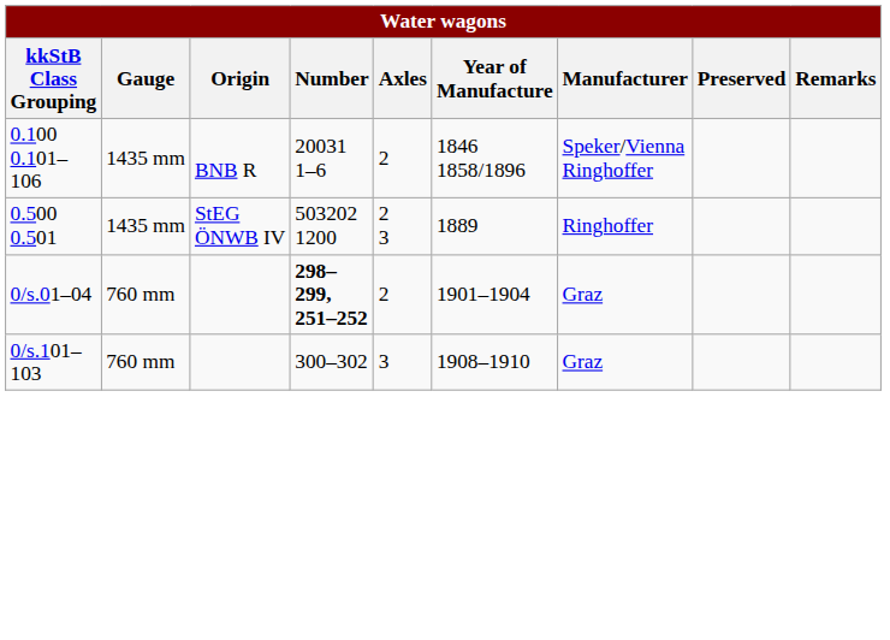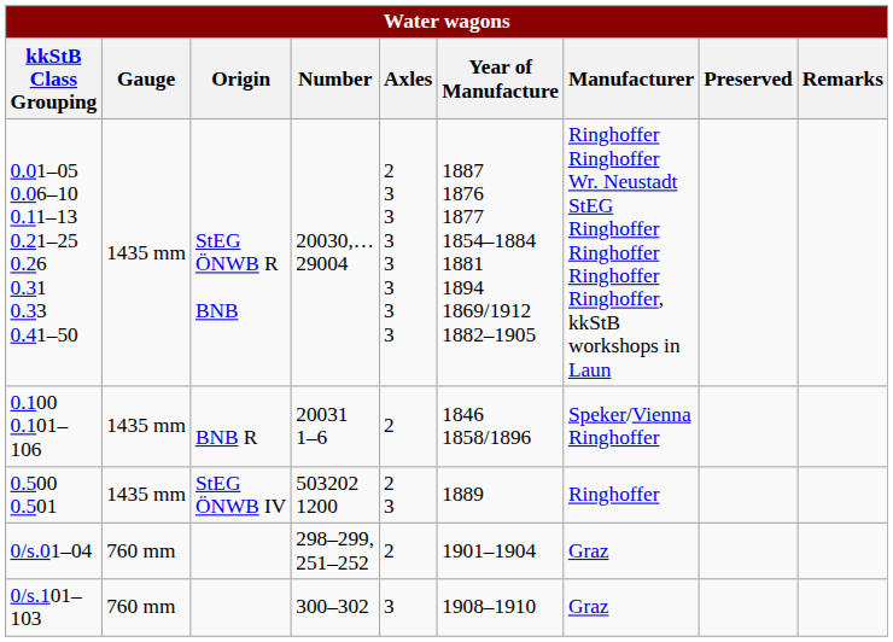 <table class="wikitable" style="width:100%;">
 <tr>
 <th colspan="9" style="color:white; background:darkred;">Water wagons</th>
 </tr>
 <tr>
 <th><a href='#'>kkStB Class</a> Grouping</th>
 <th>Gauge</th>
 <th>Origin</th>
 <th>Number</th>
 <th>Axles</th>
 <th>Year of<br>Manufacture</th>
 <th>Manufacturer</th>
 <th>Preserved</th>
 <th>Remarks</th>
+</tr>
+<tr>
+<td><a href='#'>0.0</a>1–05<br><a href='#'>0.0</a>6–10<br><a href='#'>0.1</a>1–13<br><a href='#'>0.2</a>1–25<br><a href='#'>0.2</a>6<br><a href='#'>0.3</a>1<br><a href='#'>0.3</a>3<br><a href='#'>0.4</a>1–50</td>
+<td>1435 mm</td>
+<td> <br> <br> <br><a href='#'>StEG</a><br><a href='#'>ÖNWB</a> R<br> <br><a href='#'>BNB</a><br> </td>
+<td> <br> <br> <br>20030,…<br>29004<br> <br> <br> </td>
+<td>2<br>3<br>3<br>3<br>3<br>3<br>3<br>3</td>
+<td>1887<br>1876<br>1877<br>1854–1884<br>1881<br>1894<br>1869/1912<br>1882–1905</td>
+<td><a href='#'>Ringhoffer</a><br><a href='#'>Ringhoffer</a><br><a href='#'>Wr. Neustadt</a><br><a href='#'>StEG</a><br><a href='#'>Ringhoffer</a><br><a href='#'>Ringhoffer</a><br><a href='#'>Ringhoffer</a><br><a href='#'>Ringhoffer</a>,  kkStB workshops in <a href='#'>Laun</a></td>
+<td></td>
+<td></td>
 </tr>
 <tr>
 <td><a href='#'>0.1</a>00<br><a href='#'>0.1</a>01–106</td>
 <td>1435 mm</td>
 <td> <br><a href='#'>BNB</a> R</td>
 <td>20031<br>1–6</td>
 <td>2</td>
 <td>1846<br>1858/1896</td>
 <td><a href='#'>Speker</a>/<a href='#'>Vienna</a><br><a href='#'>Ringhoffer</a></td>
 <td></td>
 <td></td>
 </tr>
 <tr>
 <td><a href='#'>0.5</a>00<br><a href='#'>0.5</a>01</td>
 <td>1435 mm</td>
 <td><a href='#'>StEG</a><br><a href='#'>ÖNWB</a> IV</td>
 <td>503202<br>1200</td>
 <td>2<br>3</td>
 <td>1889</td>
 <td><a href='#'>Ringhoffer</a></td>
 <td></td>
 <td></td>
 </tr>
 <tr>
 <td><a href='#'>0/s.0</a>1–04</td>
 <td>760 mm</td>
 <td></td>
-<td><strong>298–299, 251–252</strong></td>
+<td>298–299, 251–252</td>
 <td>2</td>
 <td>1901–1904</td>
 <td><a href='#'>Graz</a></td>
 <td></td>
 <td></td>
 </tr>
 <tr>
 <td><a href='#'>0/s.1</a>01–103</td>
 <td>760 mm</td>
 <td></td>
 <td>300–302</td>
 <td>3</td>
 <td>1908–1910</td>
 <td><a href='#'>Graz</a></td>
 <td></td>
 <td></td>
 </tr>
 </table>
